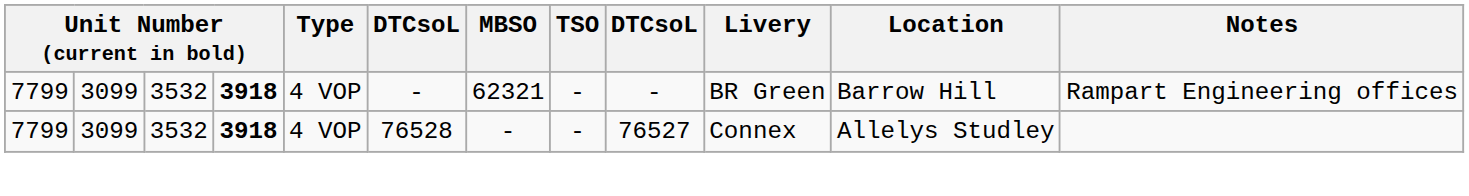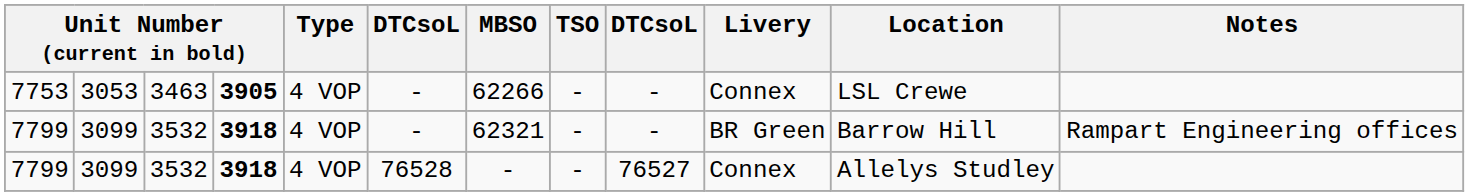 <table class="wikitable">
 <tr>
 <th colspan=4>Unit Number <br><small>(current in bold)</small></th>
 <th valign="top">Type</th>
 <th valign="top">DTCsoL</th>
 <th valign="top">MBSO</th>
 <th valign="top">TSO</th>
 <th valign="top">DTCsoL</th>
 <th valign="top" align=left>Livery</th>
 <th valign="top" align=left>Location</th>
 <th valign="top" align=left>Notes</th>
+</tr>
+<tr>
+<td align=center>7753</td>
+<td align=center>3053</td>
+<td align=center>3463</td>
+<td align=center><strong>3905</strong></td>
+<td align=center>4 VOP</td>
+<td align=center>-</td>
+<td align=center>62266</td>
+<td align=center>-</td>
+<td align=center>-</td>
+<td>Connex</td>
+<td>LSL Crewe</td>
+<td align=left></td>
 </tr>
 <tr>
 <td align=center>7799</td>
 <td align=center>3099</td>
 <td align=center>3532</td>
 <td align=center><strong>3918</strong></td>
 <td align=center>4 VOP</td>
 <td align=center>-</td>
 <td align=center>62321</td>
 <td align=center>-</td>
 <td align=center>-</td>
 <td>BR Green</td>
 <td>Barrow Hill</td>
 <td align=left>Rampart Engineering offices</td>
 </tr>
 <tr>
 <td align=center>7799</td>
 <td align=center>3099</td>
 <td align=center>3532</td>
 <td align=center><strong>3918</strong></td>
 <td align=center>4 VOP</td>
 <td align=center>76528</td>
 <td align=center>-</td>
 <td align=center>-</td>
 <td align=center>76527</td>
 <td>Connex</td>
 <td>Allelys Studley</td>
 <td align=left></td>
 </tr>
 </table>
